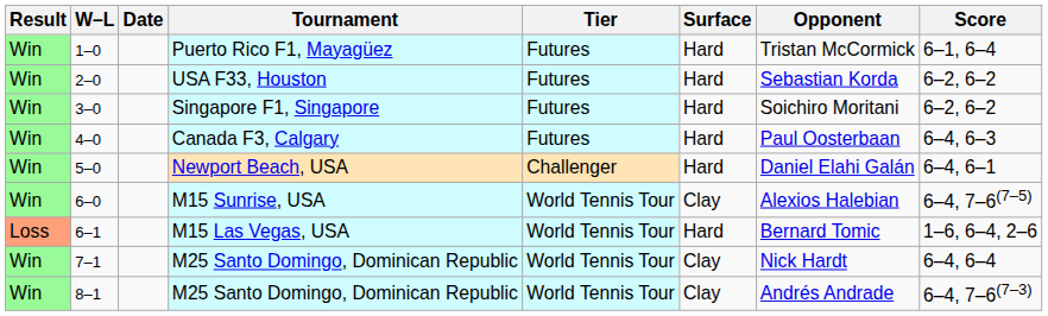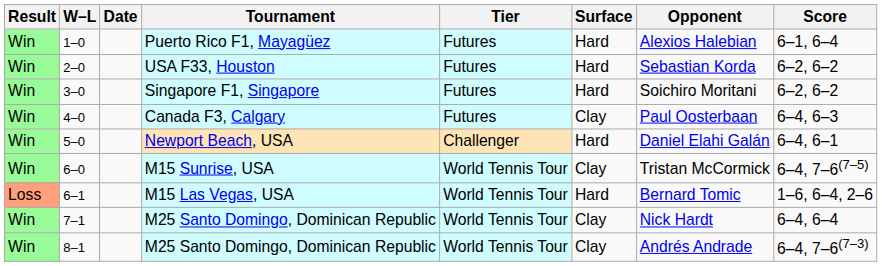 <table class="sortable wikitable">
 <tr>
 <th>Result</th>
 <th class="unsortable">W–L</th>
 <th>Date</th>
 <th>Tournament</th>
 <th>Tier</th>
 <th>Surface</th>
 <th>Opponent</th>
 <th class="unsortable">Score</th>
 </tr>
 <tr>
 <td bgcolor=98FB98>Win</td>
 <td><small>1–0</small></td>
 <td></td>
 <td style="background:#cffcff;">Puerto Rico F1, <a href='#'>Mayagüez</a></td>
 <td style="background:#cffcff;">Futures</td>
 <td>Hard</td>
-<td> Tristan McCormick</td>
+<td> <a href='#'>Alexios Halebian</a></td>
 <td>6–1, 6–4</td>
 </tr>
 <tr>
 <td bgcolor=98FB98>Win</td>
 <td><small>2–0</small></td>
 <td></td>
 <td style="background:#cffcff;">USA F33, <a href='#'>Houston</a></td>
 <td style="background:#cffcff;">Futures</td>
 <td>Hard</td>
 <td> <a href='#'>Sebastian Korda</a></td>
 <td>6–2, 6–2</td>
 </tr>
 <tr>
 <td bgcolor=98FB98>Win</td>
 <td><small>3–0</small></td>
 <td></td>
 <td style="background:#cffcff;">Singapore F1, <a href='#'>Singapore</a></td>
 <td style="background:#cffcff;">Futures</td>
 <td>Hard</td>
 <td> Soichiro Moritani</td>
 <td>6–2, 6–2</td>
 </tr>
 <tr>
 <td bgcolor=98FB98>Win</td>
 <td><small>4–0</small></td>
 <td></td>
 <td style="background:#cffcff;">Canada F3, <a href='#'>Calgary</a></td>
 <td style="background:#cffcff;">Futures</td>
-<td>Hard</td>
+<td>Clay</td>
 <td> <a href='#'>Paul Oosterbaan</a></td>
 <td>6–4, 6–3</td>
 </tr>
 <tr>
 <td bgcolor=98FB98>Win</td>
 <td><small>5–0</small></td>
 <td><a href='#'></a></td>
 <td style="background:moccasin;"><a href='#'>Newport Beach</a>, USA</td>
 <td style="background:moccasin;">Challenger</td>
 <td>Hard</td>
 <td> <a href='#'>Daniel Elahi Galán</a></td>
 <td>6–4, 6–1</td>
 </tr>
 <tr>
 <td bgcolor=98FB98>Win</td>
 <td><small>6–0</small></td>
 <td></td>
 <td style="background:#cffcff;">M15 <a href='#'>Sunrise</a>, USA</td>
 <td style="background:#cffcff;">World Tennis Tour</td>
 <td>Clay</td>
-<td> <a href='#'>Alexios Halebian</a></td>
+<td> Tristan McCormick</td>
 <td>6–4, 7–6<sup>(7–5)</sup></td>
 </tr>
 <tr>
 <td bgcolor=FFA07A>Loss</td>
 <td><small>6–1</small></td>
 <td></td>
 <td style="background:#cffcff;">M15 <a href='#'>Las Vegas</a>, USA</td>
 <td style="background:#cffcff;">World Tennis Tour</td>
 <td>Hard</td>
 <td> <a href='#'>Bernard Tomic</a></td>
 <td>1–6, 6–4, 2–6</td>
 </tr>
 <tr>
 <td bgcolor=98FB98>Win</td>
 <td><small>7–1</small></td>
 <td></td>
 <td style="background:#cffcff;">M25 <a href='#'>Santo Domingo</a>, Dominican Republic</td>
 <td style="background:#cffcff;">World Tennis Tour</td>
 <td>Clay</td>
 <td> <a href='#'>Nick Hardt</a></td>
 <td>6–4, 6–4</td>
 </tr>
 <tr>
 <td bgcolor=98FB98>Win</td>
 <td><small>8–1</small></td>
 <td></td>
 <td style="background:#cffcff;">M25 Santo Domingo, Dominican Republic</td>
 <td style="background:#cffcff;">World Tennis Tour</td>
 <td>Clay</td>
 <td> <a href='#'>Andrés Andrade</a></td>
 <td>6–4, 7–6<sup>(7–3)</sup></td>
 </tr>
 </table>
